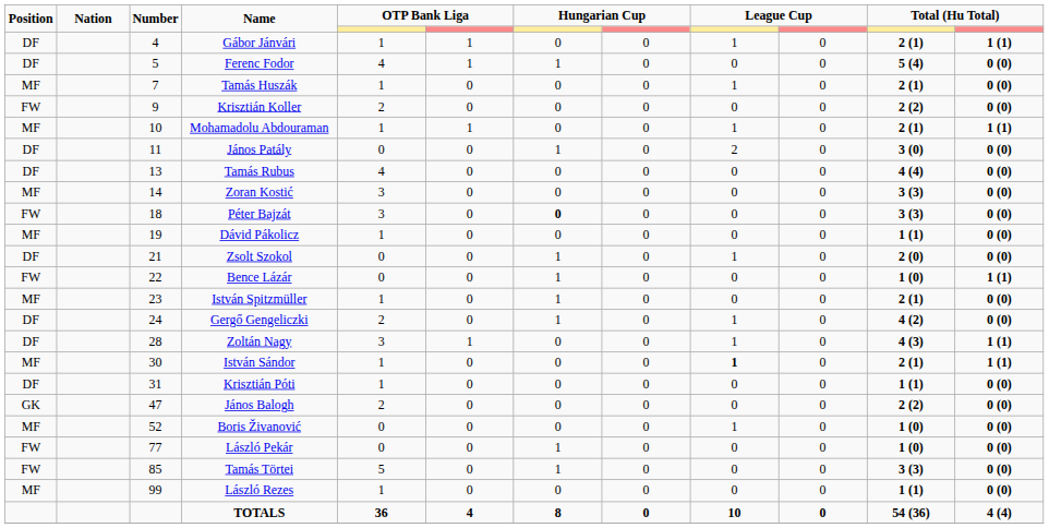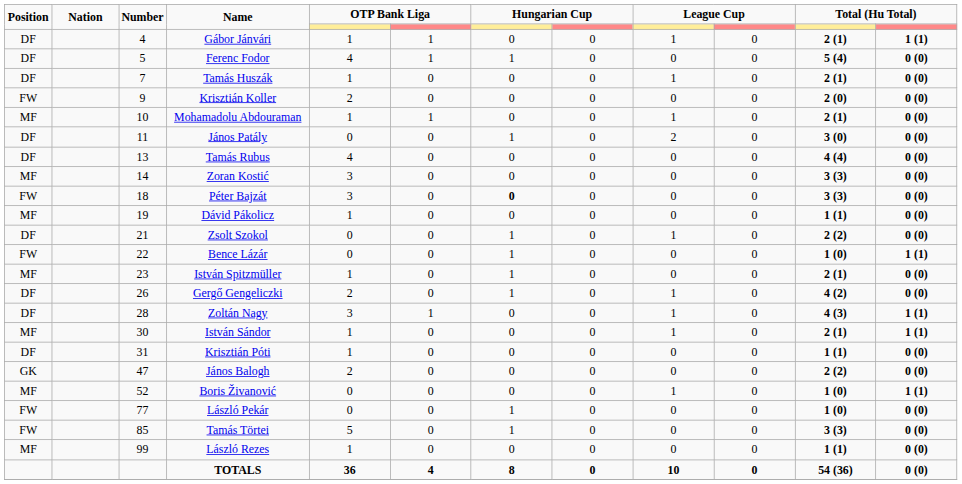 <table class="wikitable" style="font-size: 95%; text-align: center;">
 <tr>
 <td rowspan="2" width="5%" align="center"><strong>Position</strong></td>
 <td rowspan="2" width="7%" align="center"><strong>Nation</strong></td>
 <td rowspan="2" width="5%" align="center"><strong>Number</strong></td>
 <td rowspan="2" width="15%" align="center"><strong>Name</strong></td>
 <td colspan="2" align="center"><strong>OTP Bank Liga</strong></td>
 <td colspan="2" align="center"><strong>Hungarian Cup</strong></td>
 <td colspan="2" align="center"><strong>League Cup</strong></td>
 <td colspan="2" align="center"><strong>Total (Hu Total)</strong></td>
 </tr>
 <tr>
 <th width=60 style="background: #FFEE99"></th>
 <th width=60 style="background: #FF8888"></th>
 <th width=60 style="background: #FFEE99"></th>
 <th width=60 style="background: #FF8888"></th>
 <th width=60 style="background: #FFEE99"></th>
 <th width=60 style="background: #FF8888"></th>
 <th width=60 style="background: #FFEE99"></th>
 <th width=60 style="background: #FF8888"></th>
 </tr>
 <tr>
 <td>DF</td>
 <td></td>
 <td>4</td>
 <td><a href='#'>Gábor Jánvári</a></td>
 <td>1</td>
 <td>1</td>
 <td>0</td>
 <td>0</td>
 <td>1</td>
 <td>0</td>
 <td><strong>2 (1)</strong></td>
 <td><strong>1 (1)</strong></td>
 </tr>
 <tr>
 <td>DF</td>
 <td></td>
 <td>5</td>
 <td><a href='#'>Ferenc Fodor</a></td>
 <td>4</td>
 <td>1</td>
 <td>1</td>
 <td>0</td>
 <td>0</td>
 <td>0</td>
 <td><strong>5 (4)</strong></td>
 <td><strong>0 (0)</strong></td>
 </tr>
 <tr>
-<td>MF</td>
+<td>DF</td>
 <td></td>
 <td>7</td>
 <td><a href='#'>Tamás Huszák</a></td>
 <td>1</td>
 <td>0</td>
 <td>0</td>
 <td>0</td>
 <td>1</td>
 <td>0</td>
 <td><strong>2 (1)</strong></td>
 <td><strong>0 (0)</strong></td>
 </tr>
 <tr>
 <td>FW</td>
 <td></td>
 <td>9</td>
 <td><a href='#'>Krisztián Koller</a></td>
 <td>2</td>
 <td>0</td>
 <td>0</td>
 <td>0</td>
 <td>0</td>
 <td>0</td>
-<td><strong>2 (2)</strong></td>
+<td><strong>2 (0)</strong></td>
 <td><strong>0 (0)</strong></td>
 </tr>
 <tr>
 <td>MF</td>
 <td></td>
 <td>10</td>
 <td><a href='#'>Mohamadolu Abdouraman</a></td>
 <td>1</td>
 <td>1</td>
 <td>0</td>
 <td>0</td>
 <td>1</td>
 <td>0</td>
 <td><strong>2 (1)</strong></td>
-<td><strong>1 (1)</strong></td>
+<td><strong>0 (0)</strong></td>
 </tr>
 <tr>
 <td>DF</td>
 <td></td>
 <td>11</td>
 <td><a href='#'>János Patály</a></td>
 <td>0</td>
 <td>0</td>
 <td>1</td>
 <td>0</td>
 <td>2</td>
 <td>0</td>
 <td><strong>3 (0)</strong></td>
 <td><strong>0 (0)</strong></td>
 </tr>
 <tr>
 <td>DF</td>
 <td></td>
 <td>13</td>
 <td><a href='#'>Tamás Rubus</a></td>
 <td>4</td>
 <td>0</td>
 <td>0</td>
 <td>0</td>
 <td>0</td>
 <td>0</td>
 <td><strong>4 (4)</strong></td>
 <td><strong>0 (0)</strong></td>
 </tr>
 <tr>
 <td>MF</td>
 <td></td>
 <td>14</td>
 <td><a href='#'>Zoran Kostić</a></td>
 <td>3</td>
 <td>0</td>
 <td>0</td>
 <td>0</td>
 <td>0</td>
 <td>0</td>
 <td><strong>3 (3)</strong></td>
 <td><strong>0 (0)</strong></td>
 </tr>
 <tr>
 <td>FW</td>
 <td></td>
 <td>18</td>
 <td><a href='#'>Péter Bajzát</a></td>
 <td>3</td>
 <td>0</td>
 <td><strong>0</strong></td>
 <td>0</td>
 <td>0</td>
 <td>0</td>
 <td><strong>3 (3)</strong></td>
 <td><strong>0 (0)</strong></td>
 </tr>
 <tr>
 <td>MF</td>
 <td></td>
 <td>19</td>
 <td><a href='#'>Dávid Pákolicz</a></td>
 <td>1</td>
 <td>0</td>
 <td>0</td>
 <td>0</td>
 <td>0</td>
 <td>0</td>
 <td><strong>1 (1)</strong></td>
 <td><strong>0 (0)</strong></td>
 </tr>
 <tr>
 <td>DF</td>
 <td></td>
 <td>21</td>
 <td><a href='#'>Zsolt Szokol</a></td>
 <td>0</td>
 <td>0</td>
 <td>1</td>
 <td>0</td>
 <td>1</td>
 <td>0</td>
-<td><strong>2 (0)</strong></td>
+<td><strong>2 (2)</strong></td>
 <td><strong>0 (0)</strong></td>
 </tr>
 <tr>
 <td>FW</td>
 <td></td>
 <td>22</td>
 <td><a href='#'>Bence Lázár</a></td>
 <td>0</td>
 <td>0</td>
 <td>1</td>
 <td>0</td>
 <td>0</td>
 <td>0</td>
 <td><strong>1 (0)</strong></td>
 <td><strong>1 (1)</strong></td>
 </tr>
 <tr>
 <td>MF</td>
 <td></td>
 <td>23</td>
 <td><a href='#'>István Spitzmüller</a></td>
 <td>1</td>
 <td>0</td>
 <td>1</td>
 <td>0</td>
 <td>0</td>
 <td>0</td>
 <td><strong>2 (1)</strong></td>
 <td><strong>0 (0)</strong></td>
 </tr>
 <tr>
 <td>DF</td>
 <td></td>
-<td>24</td>
+<td>26</td>
 <td><a href='#'>Gergő Gengeliczki</a></td>
 <td>2</td>
 <td>0</td>
 <td>1</td>
 <td>0</td>
 <td>1</td>
 <td>0</td>
 <td><strong>4 (2)</strong></td>
 <td><strong>0 (0)</strong></td>
 </tr>
 <tr>
 <td>DF</td>
 <td></td>
 <td>28</td>
 <td><a href='#'>Zoltán Nagy</a></td>
 <td>3</td>
 <td>1</td>
 <td>0</td>
 <td>0</td>
 <td>1</td>
 <td>0</td>
 <td><strong>4 (3)</strong></td>
 <td><strong>1 (1)</strong></td>
 </tr>
 <tr>
 <td>MF</td>
 <td></td>
 <td>30</td>
 <td><a href='#'>István Sándor</a></td>
 <td>1</td>
 <td>0</td>
 <td>0</td>
 <td>0</td>
-<td><strong>1</strong></td>
+<td>1</td>
 <td>0</td>
 <td><strong>2 (1)</strong></td>
 <td><strong>1 (1)</strong></td>
 </tr>
 <tr>
 <td>DF</td>
 <td></td>
 <td>31</td>
 <td><a href='#'>Krisztián Póti</a></td>
 <td>1</td>
 <td>0</td>
 <td>0</td>
 <td>0</td>
 <td>0</td>
 <td>0</td>
 <td><strong>1 (1)</strong></td>
 <td><strong>0 (0)</strong></td>
 </tr>
 <tr>
 <td>GK</td>
 <td></td>
 <td>47</td>
 <td><a href='#'>János Balogh</a></td>
 <td>2</td>
 <td>0</td>
 <td>0</td>
 <td>0</td>
 <td>0</td>
 <td>0</td>
 <td><strong>2 (2)</strong></td>
 <td><strong>0 (0)</strong></td>
 </tr>
 <tr>
 <td>MF</td>
 <td></td>
 <td>52</td>
 <td><a href='#'>Boris Živanović</a></td>
 <td>0</td>
 <td>0</td>
 <td>0</td>
 <td>0</td>
 <td>1</td>
 <td>0</td>
 <td><strong>1 (0)</strong></td>
-<td><strong>0 (0)</strong></td>
+<td><strong>1 (1)</strong></td>
 </tr>
 <tr>
 <td>FW</td>
 <td></td>
 <td>77</td>
 <td><a href='#'>László Pekár</a></td>
 <td>0</td>
 <td>0</td>
 <td>1</td>
 <td>0</td>
 <td>0</td>
 <td>0</td>
 <td><strong>1 (0)</strong></td>
 <td><strong>0 (0)</strong></td>
 </tr>
 <tr>
 <td>FW</td>
 <td></td>
 <td>85</td>
 <td><a href='#'>Tamás Törtei</a></td>
 <td>5</td>
 <td>0</td>
 <td>1</td>
 <td>0</td>
 <td>0</td>
 <td>0</td>
 <td><strong>3 (3)</strong></td>
 <td><strong>0 (0)</strong></td>
 </tr>
 <tr>
 <td>MF</td>
 <td></td>
 <td>99</td>
 <td><a href='#'>László Rezes</a></td>
 <td>1</td>
 <td>0</td>
 <td>0</td>
 <td>0</td>
 <td>0</td>
 <td>0</td>
 <td><strong>1 (1)</strong></td>
 <td><strong>0 (0)</strong></td>
 </tr>
 <tr>
 <td></td>
 <td></td>
 <td></td>
 <td><strong>TOTALS</strong></td>
 <td><strong>36</strong></td>
 <td><strong>4</strong></td>
 <td><strong>8</strong></td>
 <td><strong>0</strong></td>
 <td><strong>10</strong></td>
 <td><strong>0</strong></td>
 <td><strong>54 (36)</strong></td>
-<td><strong>4 (4)</strong></td>
+<td><strong>0 (0)</strong></td>
 </tr>
 <tr>
 </tr>
 </table>
